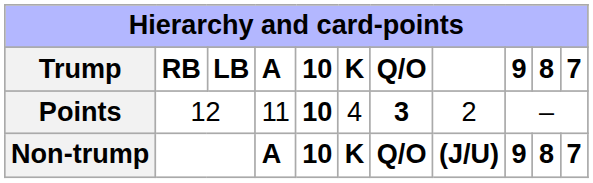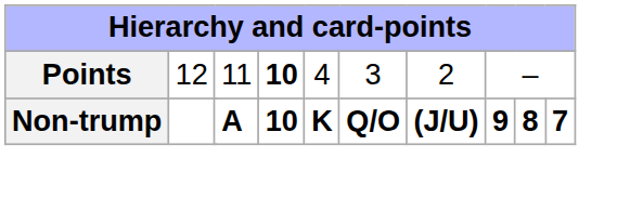 <table class="wikitable" align="float:left"  style="background-color:white">
 <tr style="background-color:#B3B7FF">
 <td colspan="11" align="center"><strong>Hierarchy and card-points</strong></td>
-</tr>
-<tr>
-<th>Trump</th>
-<td><strong>RB</strong></td>
-<td><strong>LB</strong></td>
-<td><strong>A</strong></td>
-<td><strong>10</strong></td>
-<td><strong>K</strong></td>
-<td><strong>Q/O</strong></td>
-<td></td>
-<td><strong>9</strong></td>
-<td><strong>8</strong></td>
-<td><strong>7</strong></td>
 </tr>
 <tr>
 <th>Points</th>
 <td colspan=2 align=center>12</td>
 <td align=center>11</td>
 <td align=center><strong>10</strong></td>
 <td align=center>4</td>
-<td align=center><strong>3</strong></td>
+<td align=center>3</td>
 <td align=center>2</td>
 <td colspan=3 align=center>–</td>
 </tr>
 <tr>
 <th>Non-trump</th>
 <td colspan=2></td>
 <td><strong>A</strong></td>
 <td><strong>10</strong></td>
 <td><strong>K</strong></td>
 <td><strong>Q/O</strong></td>
 <td><strong>(J/U)</strong></td>
 <td><strong>9</strong></td>
 <td><strong>8</strong></td>
 <td><strong>7</strong></td>
 </tr>
 </table>
